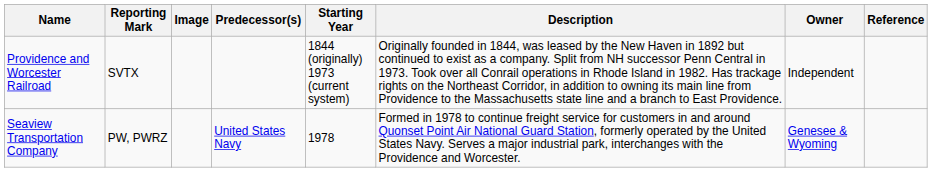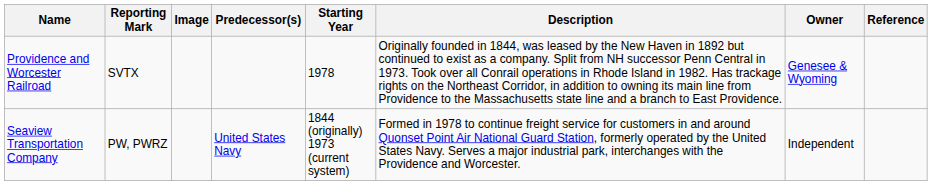 <table class="wikitable">
 <tr>
 <th>Name</th>
 <th>Reporting Mark</th>
 <th>Image</th>
 <th>Predecessor(s)</th>
 <th>Starting Year</th>
 <th>Description</th>
 <th>Owner</th>
 <th>Reference</th>
 </tr>
 <tr>
 <td><a href='#'>Providence and Worcester Railroad</a></td>
 <td>SVTX</td>
 <td></td>
 <td></td>
-<td>1844 (originally)<br>1973 (current system)</td>
+<td>1978</td>
 <td>Originally founded in 1844, was leased by the New Haven in 1892 but continued to exist as a company. Split from NH successor Penn Central in 1973. Took over all Conrail operations in Rhode Island in 1982. Has trackage rights on the Northeast Corridor, in addition to owning its main line from Providence to the Massachusetts state line and a branch to East Providence.</td>
-<td>Independent</td>
+<td><a href='#'>Genesee & Wyoming</a></td>
 <td></td>
 </tr>
 <tr>
 <td><a href='#'>Seaview Transportation Company</a></td>
 <td>PW, PWRZ</td>
 <td></td>
 <td><a href='#'>United States Navy</a></td>
-<td>1978</td>
+<td>1844 (originally)<br>1973 (current system)</td>
 <td>Formed in 1978 to continue freight service for customers in and around <a href='#'>Quonset Point Air National Guard Station</a>, formerly operated by the United States Navy. Serves a major industrial park, interchanges with the Providence and Worcester.</td>
-<td><a href='#'>Genesee & Wyoming</a></td>
+<td>Independent</td>
 <td></td>
 </tr>
 </table>
